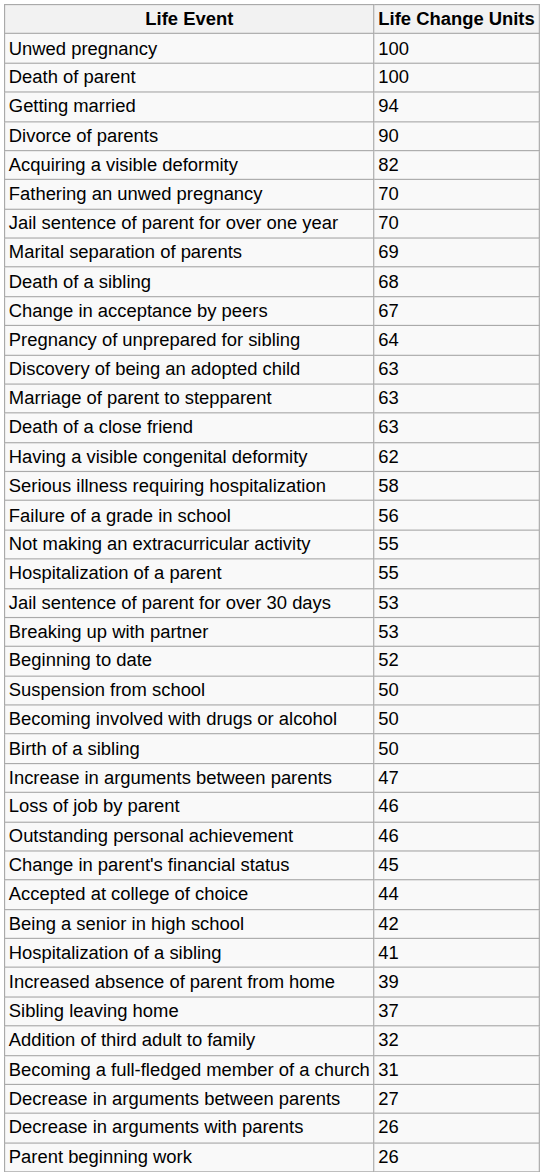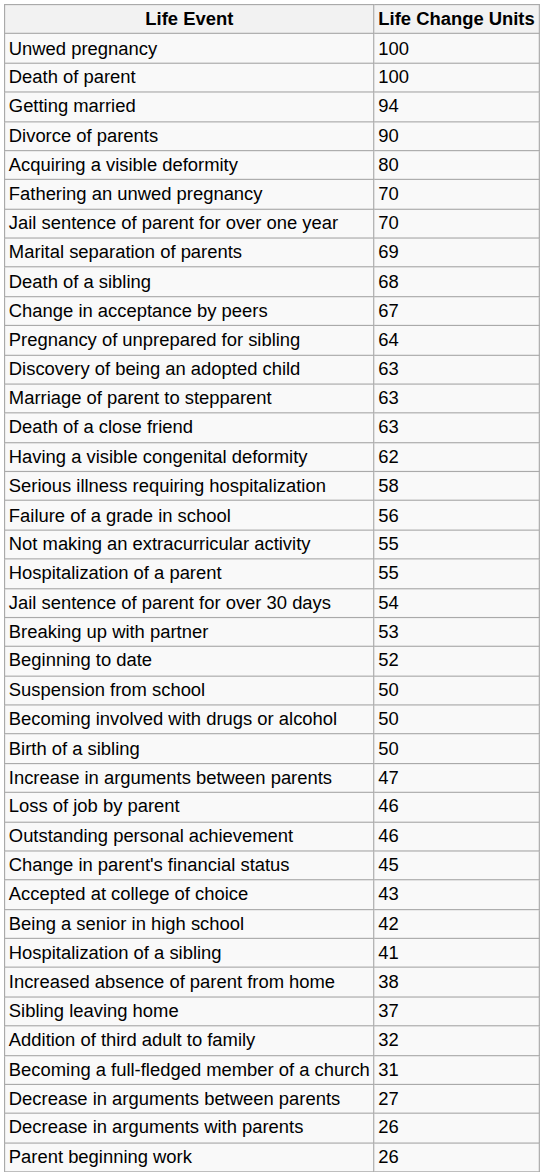 <table class="wikitable sortable">
 <tr>
 <th>Life Event</th>
 <th>Life Change Units</th>
 </tr>
 <tr>
 <td>Unwed pregnancy</td>
 <td>100</td>
 </tr>
 <tr>
 <td>Death of parent</td>
 <td>100</td>
 </tr>
 <tr>
 <td>Getting married</td>
 <td>94</td>
 </tr>
 <tr>
 <td>Divorce of parents</td>
 <td>90</td>
 </tr>
 <tr>
 <td>Acquiring a visible deformity</td>
-<td>82</td>
+<td>80</td>
 </tr>
 <tr>
 <td>Fathering an unwed pregnancy</td>
 <td>70</td>
 </tr>
 <tr>
 <td>Jail sentence of parent for over one year</td>
 <td>70</td>
 </tr>
 <tr>
 <td>Marital separation of parents</td>
 <td>69</td>
 </tr>
 <tr>
 <td>Death of a sibling</td>
 <td>68</td>
 </tr>
 <tr>
 <td>Change in acceptance by peers</td>
 <td>67</td>
 </tr>
 <tr>
 <td>Pregnancy of unprepared for sibling</td>
 <td>64</td>
 </tr>
 <tr>
 <td>Discovery of being an adopted child</td>
 <td>63</td>
 </tr>
 <tr>
 <td>Marriage of parent to stepparent</td>
 <td>63</td>
 </tr>
 <tr>
 <td>Death of a close friend</td>
 <td>63</td>
 </tr>
 <tr>
 <td>Having a visible congenital deformity</td>
 <td>62</td>
 </tr>
 <tr>
 <td>Serious illness requiring hospitalization</td>
 <td>58</td>
 </tr>
 <tr>
 <td>Failure of a grade in school</td>
 <td>56</td>
 </tr>
 <tr>
 <td>Not making an extracurricular activity</td>
 <td>55</td>
 </tr>
 <tr>
 <td>Hospitalization of a parent</td>
 <td>55</td>
 </tr>
 <tr>
 <td>Jail sentence of parent for over 30 days</td>
-<td>53</td>
+<td>54</td>
 </tr>
 <tr>
 <td>Breaking up with partner</td>
 <td>53</td>
 </tr>
 <tr>
 <td>Beginning to date</td>
 <td>52</td>
 </tr>
 <tr>
 <td>Suspension from school</td>
 <td>50</td>
 </tr>
 <tr>
 <td>Becoming involved with drugs or alcohol</td>
 <td>50</td>
 </tr>
 <tr>
 <td>Birth of a sibling</td>
 <td>50</td>
 </tr>
 <tr>
 <td>Increase in arguments between parents</td>
 <td>47</td>
 </tr>
 <tr>
 <td>Loss of job by parent</td>
 <td>46</td>
 </tr>
 <tr>
 <td>Outstanding personal achievement</td>
 <td>46</td>
 </tr>
 <tr>
 <td>Change in parent's financial status</td>
 <td>45</td>
 </tr>
 <tr>
 <td>Accepted at college of choice</td>
-<td>44</td>
+<td>43</td>
 </tr>
 <tr>
 <td>Being a senior in high school</td>
 <td>42</td>
 </tr>
 <tr>
 <td>Hospitalization of a sibling</td>
 <td>41</td>
 </tr>
 <tr>
 <td>Increased absence of parent from home</td>
-<td>39</td>
+<td>38</td>
 </tr>
 <tr>
 <td>Sibling leaving home</td>
 <td>37</td>
 </tr>
 <tr>
 <td>Addition of third adult to family</td>
 <td>32</td>
 </tr>
 <tr>
 <td>Becoming a full-fledged member of a church</td>
 <td>31</td>
 </tr>
 <tr>
 <td>Decrease in arguments between parents</td>
 <td>27</td>
 </tr>
 <tr>
 <td>Decrease in arguments with parents</td>
 <td>26</td>
 </tr>
 <tr>
 <td>Parent beginning work</td>
 <td>26</td>
 </tr>
 </table>
